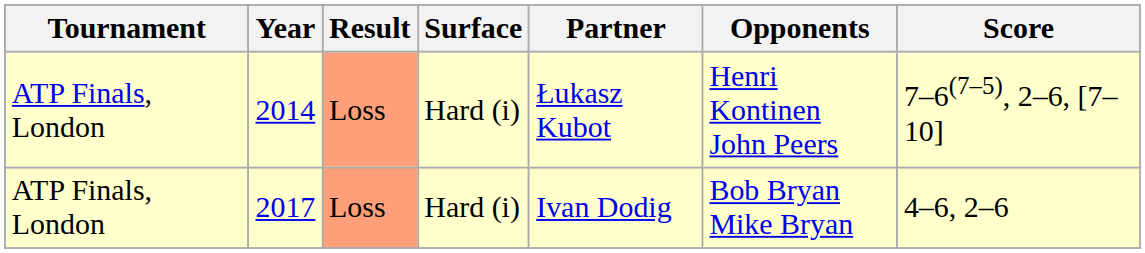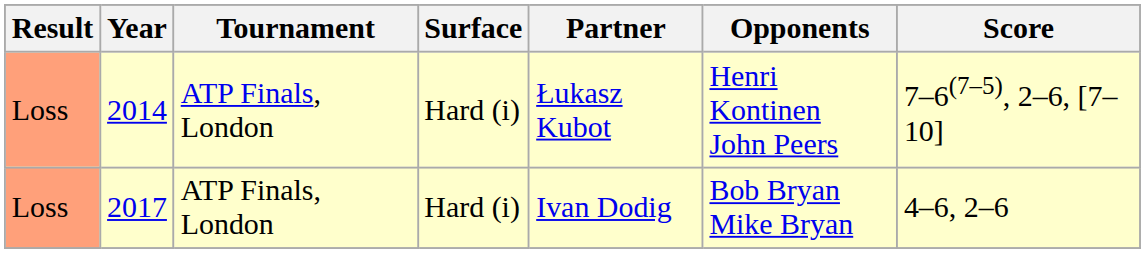 <table class="sortable wikitable">
 <tr>
+<th style="width:40px">Result</th>
+<th>Year</th>
 <th>Tournament</th>
-<th>Year</th>
-<th style="width:40px">Result</th>
 <th>Surface</th>
 <th>Partner</th>
 <th>Opponents</th>
 <th class="unsortable">Score</th>
 </tr>
 <tr bgcolor=#ffffcc>
+<td style="background:#ffa07a;">Loss</td>
+<td><a href='#'>2014</a></td>
 <td><a href='#'>ATP Finals</a>, London</td>
-<td><a href='#'>2014</a></td>
-<td style="background:#ffa07a;">Loss</td>
 <td>Hard (i)</td>
 <td> <a href='#'>Łukasz Kubot</a></td>
 <td> <a href='#'>Henri Kontinen</a><br> <a href='#'>John Peers</a></td>
 <td>7–6<sup>(7–5)</sup>, 2–6, [7–10]</td>
 </tr>
 <tr bgcolor=#ffffcc>
+<td style="background:#ffa07a;">Loss</td>
+<td><a href='#'>2017</a></td>
 <td>ATP Finals, London</td>
-<td><a href='#'>2017</a></td>
-<td style="background:#ffa07a;">Loss</td>
 <td>Hard (i)</td>
 <td> <a href='#'>Ivan Dodig</a></td>
 <td> <a href='#'>Bob Bryan</a><br> <a href='#'>Mike Bryan</a></td>
 <td>4–6, 2–6</td>
 </tr>
 </table>
